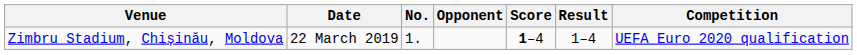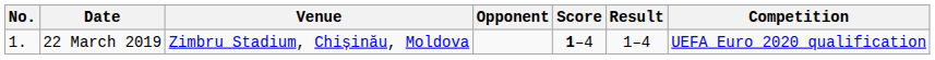 <table class="wikitable" style="font-size:100%;">
 <tr>
+<th>No.</th>
+<th>Date</th>
 <th>Venue</th>
-<th>Date</th>
-<th>No.</th>
 <th>Opponent</th>
 <th>Score</th>
 <th>Result</th>
 <th>Competition</th>
 </tr>
 <tr>
+<td>1.</td>
+<td>22 March 2019</td>
 <td><a href='#'>Zimbru Stadium</a>, <a href='#'>Chișinău</a>, <a href='#'>Moldova</a></td>
-<td>22 March 2019</td>
-<td>1.</td>
 <td></td>
 <td align=center><strong>1</strong>–4</td>
 <td align=center>1–4</td>
 <td><a href='#'>UEFA Euro 2020 qualification</a></td>
 </tr>
 </table>
